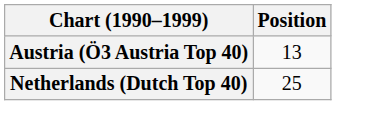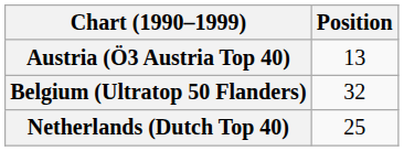 <table class="wikitable sortable plainrowheaders" style="text-align:center">
 <tr>
 <th>Chart (1990–1999)</th>
 <th>Position</th>
 </tr>
 <tr>
 <th scope="row">Austria (Ö3 Austria Top 40)</th>
 <td>13</td>
 </tr>
 <tr>
+<th scope="row">Belgium (Ultratop 50 Flanders)</th>
+<td>32</td>
+</tr>
+<tr>
 <th scope="row">Netherlands (Dutch Top 40)</th>
 <td>25</td>
 </tr>
 </table>
